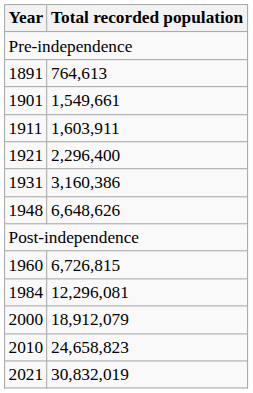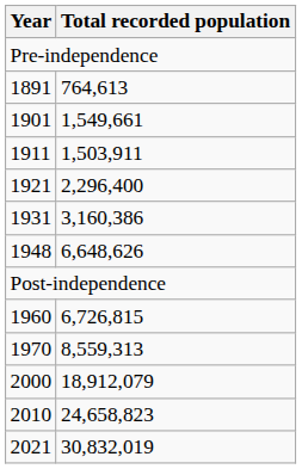 <table class="wikitable mw-collapsible">
 <tr>
 <th><strong>Year</strong></th>
 <th><strong>Total recorded population</strong></th>
 </tr>
 <tr>
 <td colspan="2">Pre-independence</td>
 </tr>
 <tr>
 <td>1891</td>
 <td>764,613</td>
 </tr>
 <tr>
 <td>1901</td>
 <td>1,549,661</td>
 </tr>
 <tr>
 <td>1911</td>
-<td>1,603,911</td>
+<td>1,503,911</td>
 </tr>
 <tr>
 <td>1921</td>
 <td>2,296,400</td>
 </tr>
 <tr>
 <td>1931</td>
 <td>3,160,386</td>
 </tr>
 <tr>
 <td>1948</td>
 <td>6,648,626</td>
 </tr>
 <tr>
 <td colspan="2">Post-independence</td>
 </tr>
 <tr>
 <td>1960</td>
 <td>6,726,815</td>
 </tr>
 <tr>
-<td>1984</td>
-<td>12,296,081</td>
+<td>1970</td>
+<td>8,559,313</td>
 </tr>
 <tr>
 <td>2000</td>
 <td>18,912,079</td>
 </tr>
 <tr>
 <td>2010</td>
 <td>24,658,823</td>
 </tr>
 <tr>
 <td>2021</td>
 <td>30,832,019</td>
 </tr>
 </table>
